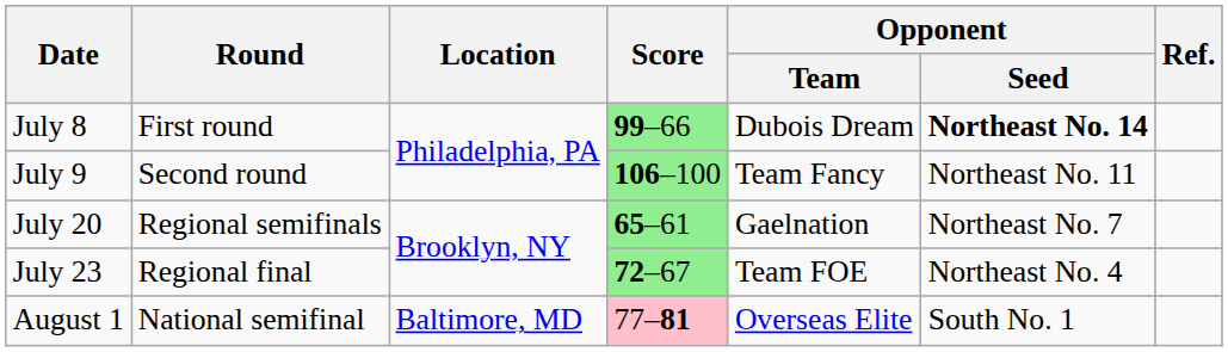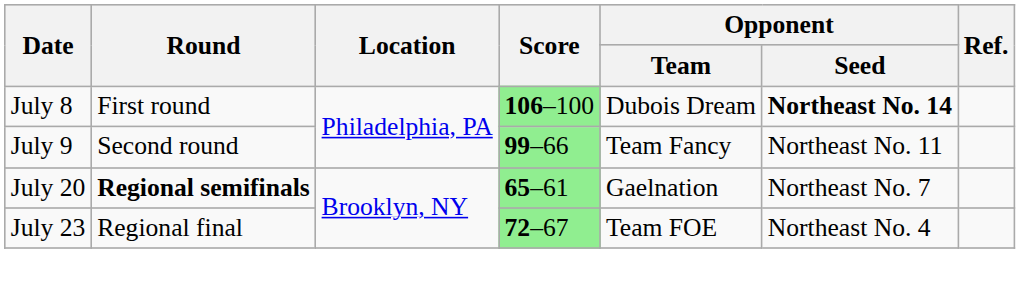 <table class="wikitable">
 <tr>
 <th rowspan=2>Date</th>
 <th rowspan=2>Round</th>
 <th rowspan=2>Location</th>
 <th rowspan=2>Score</th>
 <th colspan=2>Opponent</th>
 <th rowspan=2>Ref.</th>
 </tr>
 <tr>
 <th>Team</th>
 <th>Seed</th>
 </tr>
 <tr>
 <td>July 8</td>
 <td>First round</td>
 <td rowspan=2><a href='#'>Philadelphia, PA</a></td>
-<td bgcolor=lightgreen><strong>99</strong>–66</td>
+<td bgcolor=lightgreen><strong>106</strong>–100 </td>
 <td>Dubois Dream</td>
 <td><strong>Northeast No. 14</strong></td>
 <td></td>
 </tr>
 <tr>
 <td>July 9</td>
 <td>Second round</td>
-<td bgcolor=lightgreen><strong>106</strong>–100 </td>
+<td bgcolor=lightgreen><strong>99</strong>–66</td>
 <td>Team Fancy</td>
 <td>Northeast No. 11</td>
 <td></td>
 </tr>
 <tr>
 <td>July 20</td>
-<td>Regional semifinals</td>
+<td><strong>Regional semifinals</strong></td>
 <td rowspan=2><a href='#'>Brooklyn, NY</a></td>
 <td bgcolor=lightgreen><strong>65</strong>–61</td>
 <td>Gaelnation</td>
 <td>Northeast No. 7</td>
 <td></td>
 </tr>
 <tr>
 <td>July 23</td>
 <td>Regional final</td>
 <td bgcolor=lightgreen><strong>72</strong>–67</td>
 <td>Team FOE</td>
 <td>Northeast No. 4</td>
 <td></td>
 </tr>
-<tr>
-<td>August 1</td>
-<td>National semifinal</td>
-<td><a href='#'>Baltimore, MD</a></td>
-<td bgcolor=pink>77–<strong>81</strong></td>
-<td><a href='#'>Overseas Elite</a></td>
-<td>South No. 1</td>
-<td></td>
-</tr>
 </table>
